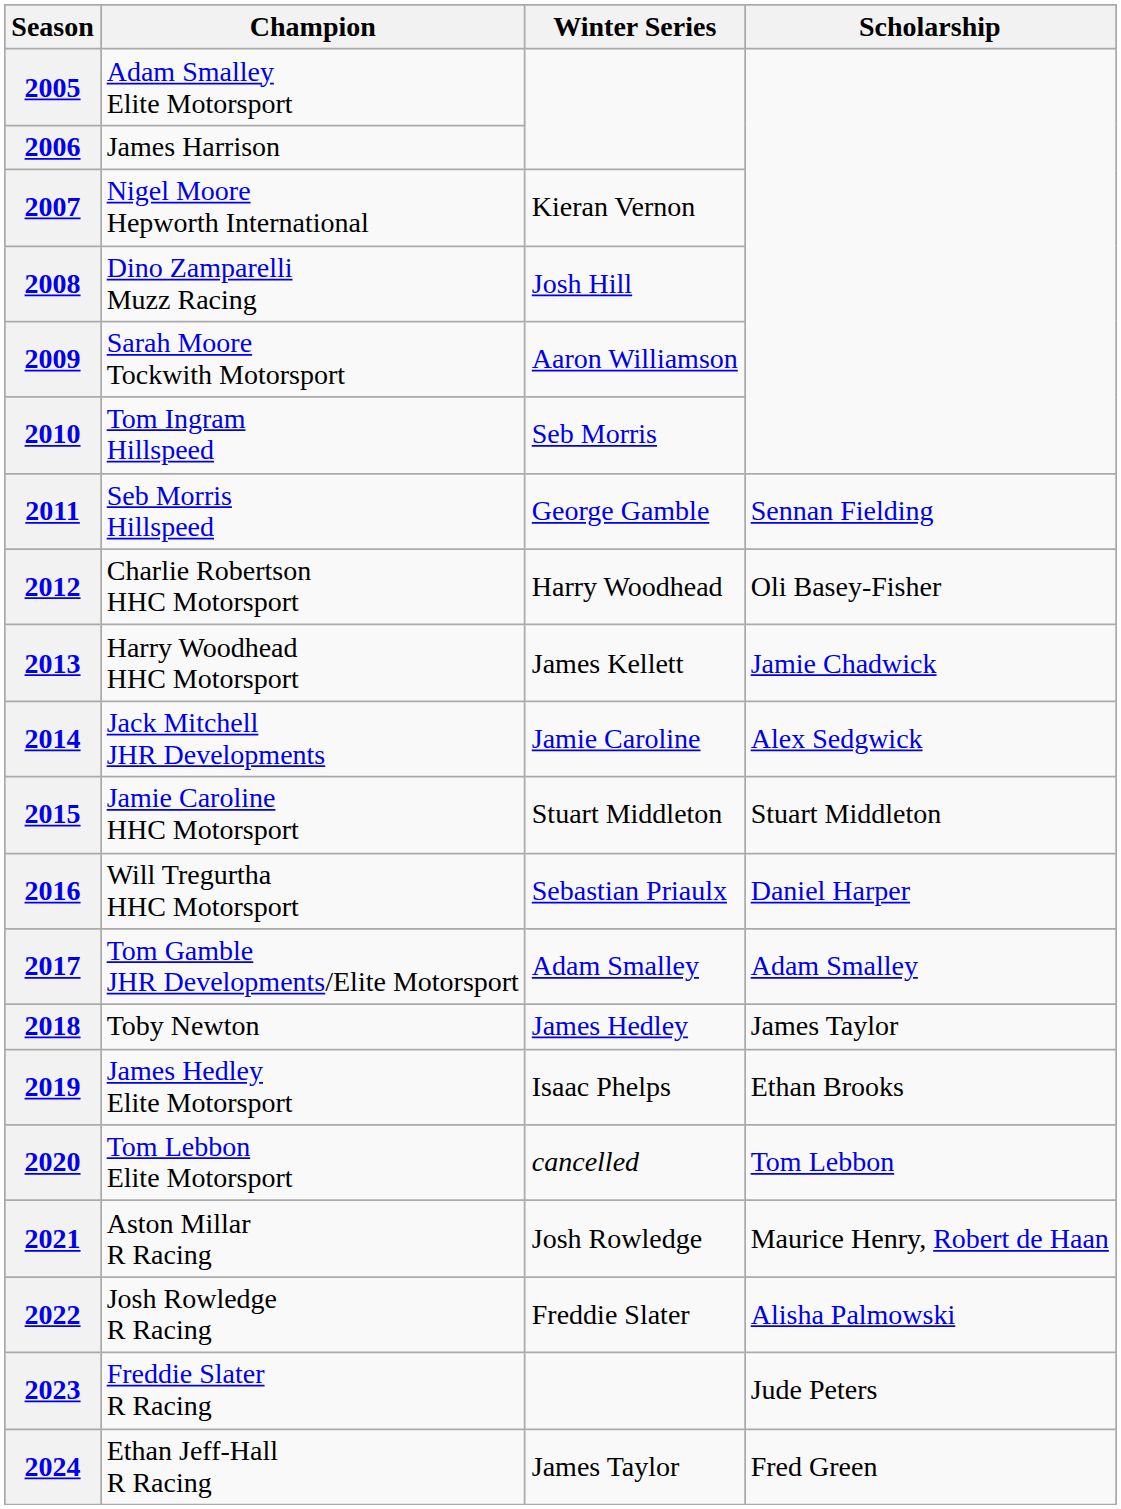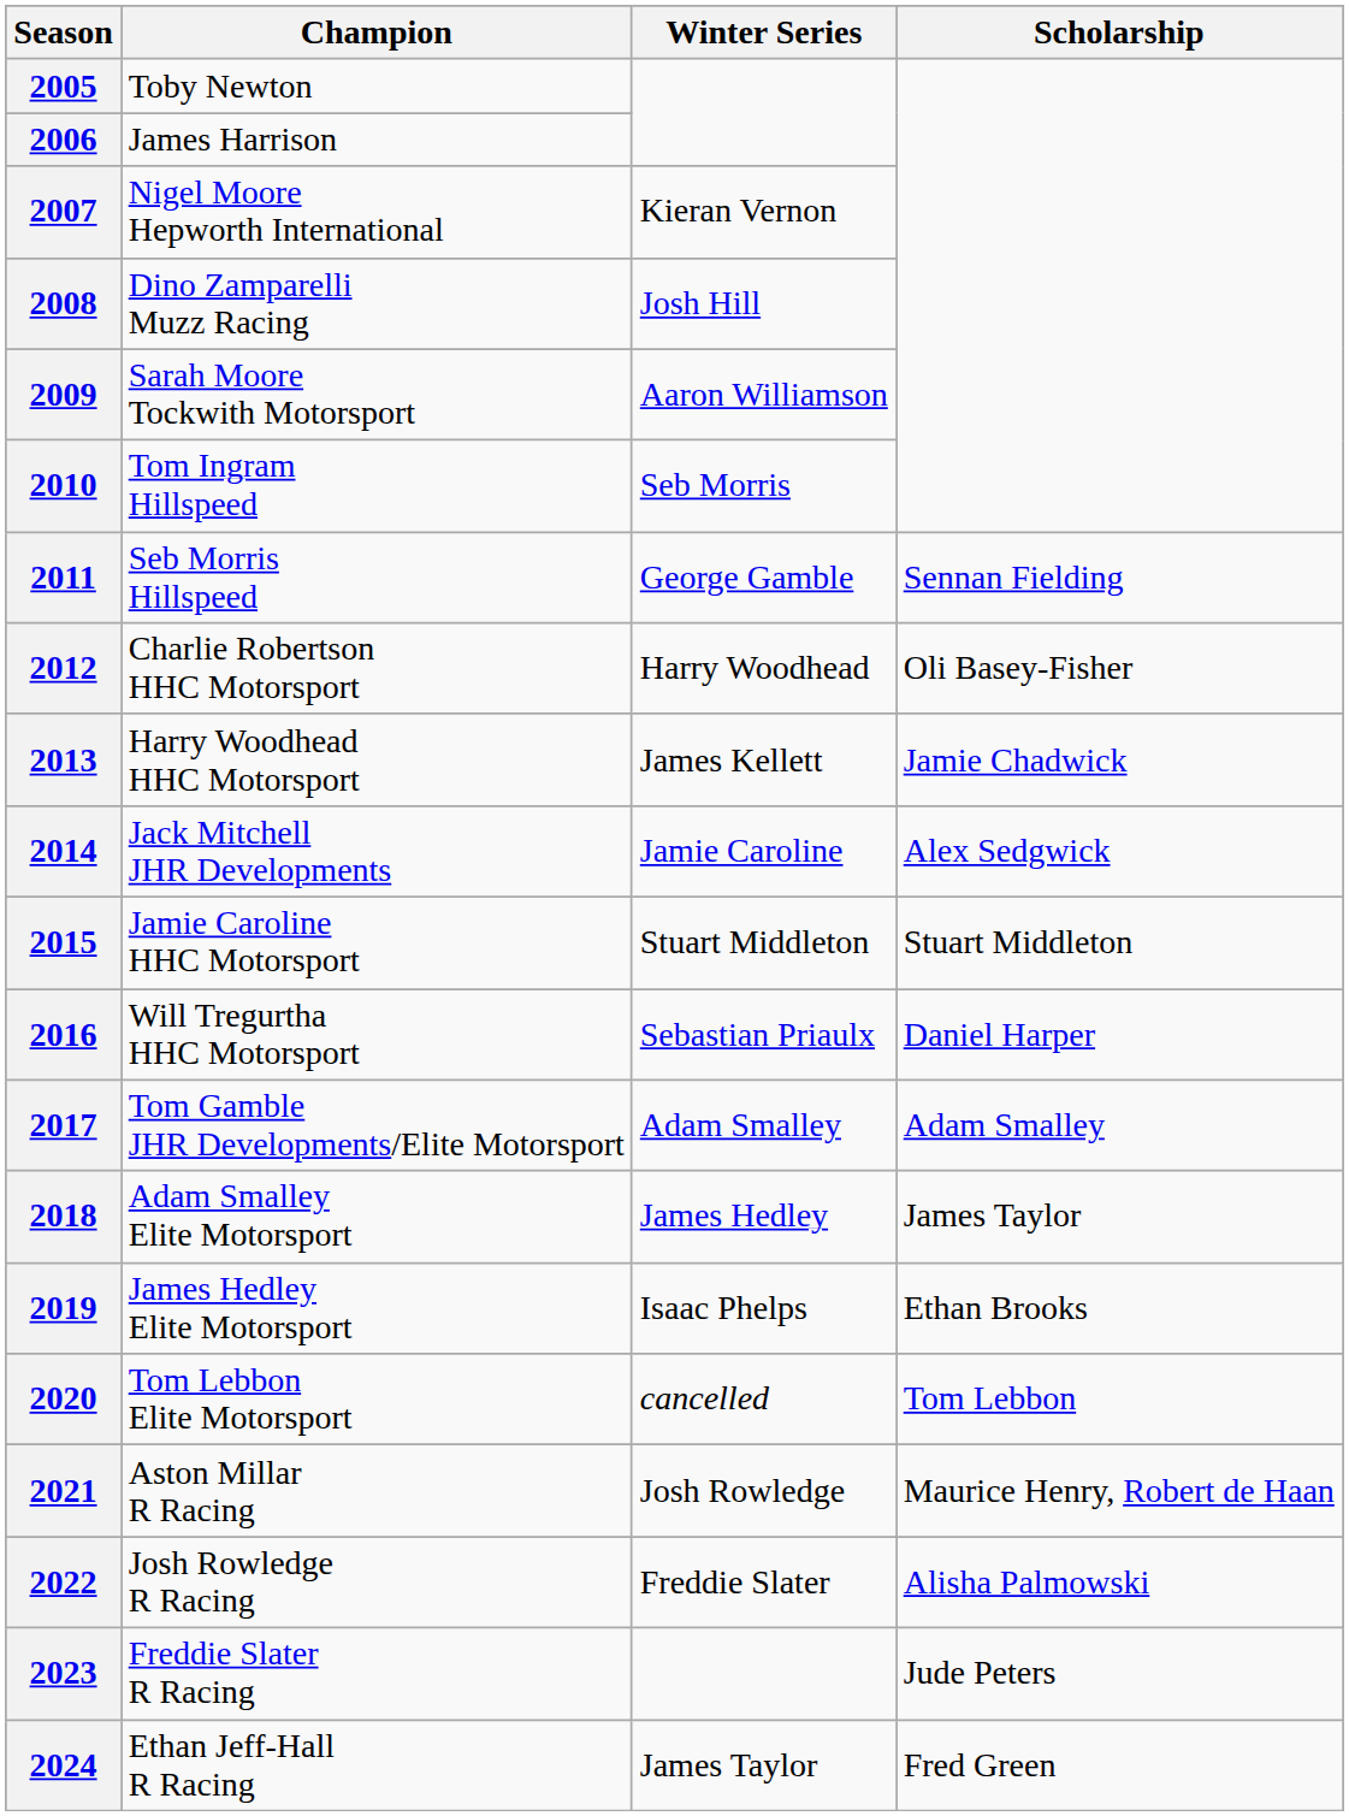 <table class="wikitable">
 <tr>
 <th>Season</th>
 <th>Champion</th>
 <th>Winter Series</th>
 <th>Scholarship</th>
 </tr>
 <tr>
 <th><a href='#'>2005</a></th>
-<td> <a href='#'>Adam Smalley</a> <br>Elite Motorsport</td>
+<td> Toby Newton</td>
 <td rowspan=2></td>
 <td rowspan=6></td>
 </tr>
 <tr>
 <th><a href='#'>2006</a></th>
 <td> James Harrison</td>
 </tr>
 <tr>
 <th><a href='#'>2007</a></th>
 <td> <a href='#'>Nigel Moore</a> <br>Hepworth International</td>
 <td> Kieran Vernon</td>
 </tr>
 <tr>
 <th><a href='#'>2008</a></th>
 <td> <a href='#'>Dino Zamparelli</a><br> Muzz Racing</td>
 <td> <a href='#'>Josh Hill</a></td>
 </tr>
 <tr>
 <th><a href='#'>2009</a></th>
 <td> <a href='#'>Sarah Moore</a><br> Tockwith Motorsport</td>
 <td> <a href='#'>Aaron Williamson</a></td>
 </tr>
 <tr>
 <th><a href='#'>2010</a></th>
 <td> <a href='#'>Tom Ingram</a> <br><a href='#'>Hillspeed</a></td>
 <td> <a href='#'>Seb Morris</a></td>
 </tr>
 <tr>
 <th><a href='#'>2011</a></th>
 <td> <a href='#'>Seb Morris</a>  <br><a href='#'>Hillspeed</a></td>
 <td> <a href='#'>George Gamble</a></td>
 <td> <a href='#'>Sennan Fielding</a></td>
 </tr>
 <tr>
 <th><a href='#'>2012</a></th>
 <td> Charlie Robertson <br>HHC Motorsport</td>
 <td> Harry Woodhead</td>
 <td> Oli Basey-Fisher</td>
 </tr>
 <tr>
 <th><a href='#'>2013</a></th>
 <td> Harry Woodhead  <br> HHC Motorsport</td>
 <td> James Kellett</td>
 <td> <a href='#'>Jamie Chadwick</a></td>
 </tr>
 <tr>
 <th><a href='#'>2014</a></th>
 <td> <a href='#'>Jack Mitchell</a> <br><a href='#'>JHR Developments</a></td>
 <td> <a href='#'>Jamie Caroline</a></td>
 <td> <a href='#'>Alex Sedgwick</a></td>
 </tr>
 <tr>
 <th><a href='#'>2015</a></th>
 <td> <a href='#'>Jamie Caroline</a> <br>HHC Motorsport</td>
 <td> Stuart Middleton</td>
 <td> Stuart Middleton</td>
 </tr>
 <tr>
 <th><a href='#'>2016</a></th>
 <td> Will Tregurtha <br>HHC Motorsport</td>
 <td> <a href='#'>Sebastian Priaulx</a></td>
 <td> <a href='#'>Daniel Harper</a></td>
 </tr>
 <tr>
 <th><a href='#'>2017</a></th>
 <td> <a href='#'>Tom Gamble</a> <br><a href='#'>JHR Developments</a>/Elite Motorsport</td>
 <td> <a href='#'>Adam Smalley</a></td>
 <td> <a href='#'>Adam Smalley</a></td>
 </tr>
 <tr>
 <th><a href='#'>2018</a></th>
-<td> Toby Newton</td>
+<td> <a href='#'>Adam Smalley</a> <br>Elite Motorsport</td>
 <td> <a href='#'>James Hedley</a></td>
 <td> James Taylor</td>
 </tr>
 <tr>
 <th><a href='#'>2019</a></th>
 <td> <a href='#'>James Hedley</a> <br>Elite Motorsport</td>
 <td> Isaac Phelps</td>
 <td> Ethan Brooks</td>
 </tr>
 <tr>
 <th><a href='#'>2020</a></th>
 <td> <a href='#'>Tom Lebbon</a> <br>Elite Motorsport</td>
 <td><em>cancelled</em></td>
 <td> <a href='#'>Tom Lebbon</a></td>
 </tr>
 <tr>
 <th><a href='#'>2021</a></th>
 <td> Aston Millar <br>R Racing</td>
 <td> Josh Rowledge</td>
 <td> Maurice Henry,  <a href='#'>Robert de Haan</a></td>
 </tr>
 <tr>
 <th><a href='#'>2022</a></th>
 <td> Josh Rowledge <br>R Racing</td>
 <td> Freddie Slater</td>
 <td> <a href='#'>Alisha Palmowski</a></td>
 </tr>
 <tr>
 <th><a href='#'>2023</a></th>
 <td> <a href='#'>Freddie Slater</a><br>R Racing</td>
 <td></td>
 <td> Jude Peters</td>
 </tr>
 <tr>
 <th><a href='#'>2024</a></th>
 <td> Ethan Jeff-Hall <br>R Racing</td>
 <td> James Taylor</td>
 <td> Fred Green</td>
 </tr>
 </table>
